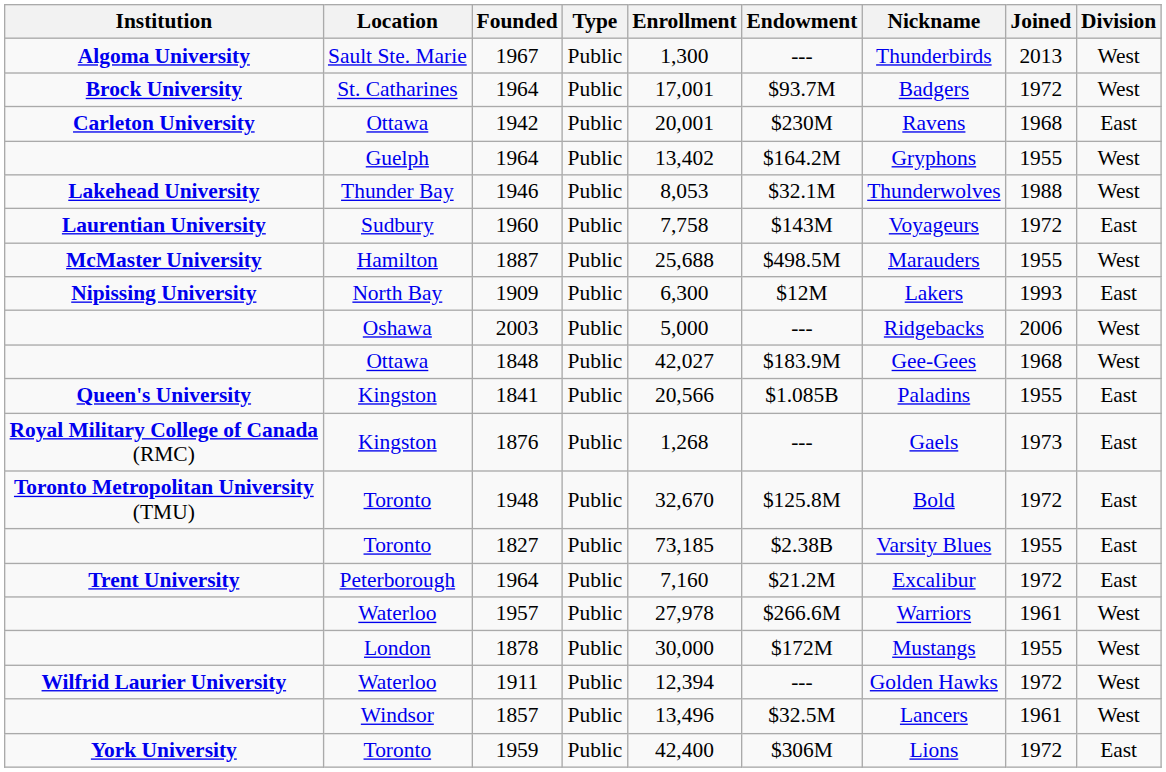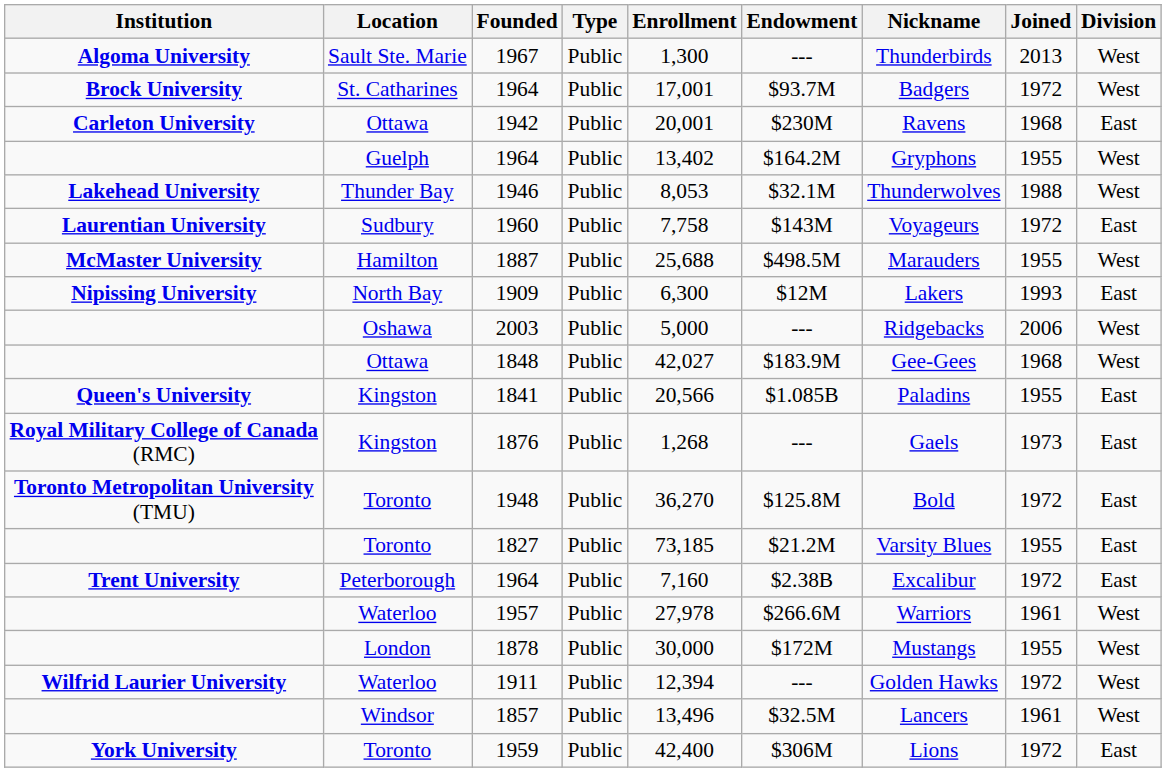 <table class="wikitable sortable" style="text-align:center">
 <tr>
 <th>Institution</th>
 <th>Location</th>
 <th>Founded</th>
 <th>Type</th>
 <th data-sort-type="number">Enrollment</th>
 <th>Endowment</th>
 <th>Nickname</th>
 <th>Joined</th>
 <th>Division</th>
 </tr>
 <tr>
 <td><strong><a href='#'>Algoma University</a></strong></td>
 <td><a href='#'>Sault Ste. Marie</a></td>
 <td>1967</td>
 <td>Public</td>
 <td>1,300</td>
 <td>---</td>
 <td><a href='#'>Thunderbirds</a></td>
 <td>2013</td>
 <td>West</td>
 </tr>
 <tr>
 <td><strong><a href='#'>Brock University</a></strong></td>
 <td><a href='#'>St. Catharines</a></td>
 <td>1964</td>
 <td>Public</td>
 <td>17,001 </td>
 <td>$93.7M</td>
 <td><a href='#'>Badgers</a></td>
 <td>1972</td>
 <td>West</td>
 </tr>
 <tr>
 <td><strong><a href='#'>Carleton University</a></strong></td>
 <td><a href='#'>Ottawa</a></td>
 <td>1942</td>
 <td>Public</td>
 <td>20,001</td>
 <td>$230M</td>
 <td><a href='#'>Ravens</a></td>
 <td>1968</td>
 <td>East</td>
 </tr>
 <tr>
 <td></td>
 <td><a href='#'>Guelph</a></td>
 <td>1964</td>
 <td>Public</td>
 <td>13,402</td>
 <td>$164.2M</td>
 <td><a href='#'>Gryphons</a></td>
 <td>1955</td>
 <td>West</td>
 </tr>
 <tr>
 <td><strong><a href='#'>Lakehead University</a></strong></td>
 <td><a href='#'>Thunder Bay</a></td>
 <td>1946</td>
 <td>Public</td>
 <td>8,053</td>
 <td>$32.1M</td>
 <td><a href='#'>Thunderwolves</a></td>
 <td>1988</td>
 <td>West</td>
 </tr>
 <tr>
 <td><strong><a href='#'>Laurentian University</a></strong></td>
 <td><a href='#'>Sudbury</a></td>
 <td>1960</td>
 <td>Public</td>
 <td>7,758</td>
 <td>$143M</td>
 <td><a href='#'>Voyageurs</a></td>
 <td>1972</td>
 <td>East</td>
 </tr>
 <tr>
 <td><strong><a href='#'>McMaster University</a></strong></td>
 <td><a href='#'>Hamilton</a></td>
 <td>1887</td>
 <td>Public</td>
 <td>25,688</td>
 <td>$498.5M</td>
 <td><a href='#'>Marauders</a></td>
 <td>1955</td>
 <td>West</td>
 </tr>
 <tr>
 <td><strong><a href='#'>Nipissing University</a></strong></td>
 <td><a href='#'>North Bay</a></td>
 <td>1909</td>
 <td>Public</td>
 <td>6,300</td>
 <td>$12M</td>
 <td><a href='#'>Lakers</a></td>
 <td>1993</td>
 <td>East</td>
 </tr>
 <tr>
 <td></td>
 <td><a href='#'>Oshawa</a></td>
 <td>2003</td>
 <td>Public</td>
 <td>5,000</td>
 <td>---</td>
 <td><a href='#'>Ridgebacks</a></td>
 <td>2006</td>
 <td>West</td>
 </tr>
 <tr>
 <td></td>
 <td><a href='#'>Ottawa</a></td>
 <td>1848</td>
 <td>Public</td>
 <td>42,027</td>
 <td>$183.9M</td>
 <td><a href='#'>Gee-Gees</a></td>
 <td>1968</td>
 <td>West</td>
 </tr>
 <tr>
 <td><strong><a href='#'>Queen's University</a></strong></td>
 <td><a href='#'>Kingston</a></td>
 <td>1841</td>
 <td>Public</td>
 <td>20,566</td>
 <td>$1.085B</td>
 <td><a href='#'>Paladins</a></td>
 <td>1955</td>
 <td>East</td>
 </tr>
 <tr>
 <td><strong><a href='#'>Royal Military College of Canada</a></strong><br>(RMC)</td>
 <td><a href='#'>Kingston</a></td>
 <td>1876</td>
 <td>Public</td>
 <td>1,268</td>
 <td>---</td>
 <td><a href='#'>Gaels</a></td>
 <td>1973</td>
 <td>East</td>
 </tr>
 <tr>
 <td><strong><a href='#'>Toronto Metropolitan University</a></strong><br>(TMU)</td>
 <td><a href='#'>Toronto</a></td>
 <td>1948</td>
 <td>Public</td>
-<td>32,670</td>
+<td>36,270</td>
 <td>$125.8M</td>
 <td><a href='#'>Bold</a></td>
 <td>1972</td>
 <td>East</td>
 </tr>
 <tr>
 <td></td>
 <td><a href='#'>Toronto</a></td>
 <td>1827</td>
 <td>Public</td>
 <td>73,185</td>
-<td>$2.38B</td>
+<td>$21.2M</td>
 <td><a href='#'>Varsity Blues</a></td>
 <td>1955</td>
 <td>East</td>
 </tr>
 <tr>
 <td><strong><a href='#'>Trent University</a></strong></td>
 <td><a href='#'>Peterborough</a></td>
 <td>1964</td>
 <td>Public</td>
 <td>7,160</td>
-<td>$21.2M</td>
+<td>$2.38B</td>
 <td><a href='#'>Excalibur</a></td>
 <td>1972</td>
 <td>East</td>
 </tr>
 <tr>
 <td></td>
 <td><a href='#'>Waterloo</a></td>
 <td>1957</td>
 <td>Public</td>
 <td>27,978</td>
 <td>$266.6M</td>
 <td><a href='#'>Warriors</a></td>
 <td>1961</td>
 <td>West</td>
 </tr>
 <tr>
 <td></td>
 <td><a href='#'>London</a></td>
 <td>1878</td>
 <td>Public</td>
 <td>30,000</td>
 <td>$172M</td>
 <td><a href='#'>Mustangs</a></td>
 <td>1955</td>
 <td>West</td>
 </tr>
 <tr>
 <td><strong><a href='#'>Wilfrid Laurier University</a></strong></td>
 <td><a href='#'>Waterloo</a></td>
 <td>1911</td>
 <td>Public</td>
 <td>12,394</td>
 <td>---</td>
 <td><a href='#'>Golden Hawks</a></td>
 <td>1972</td>
 <td>West</td>
 </tr>
 <tr>
 <td></td>
 <td><a href='#'>Windsor</a></td>
 <td>1857</td>
 <td>Public</td>
 <td>13,496</td>
 <td>$32.5M</td>
 <td><a href='#'>Lancers</a></td>
 <td>1961</td>
 <td>West</td>
 </tr>
 <tr>
 <td><strong><a href='#'>York University</a></strong></td>
 <td><a href='#'>Toronto</a></td>
 <td>1959</td>
 <td>Public</td>
 <td>42,400</td>
 <td>$306M</td>
 <td><a href='#'>Lions</a></td>
 <td>1972</td>
 <td>East</td>
 </tr>
 </table>
